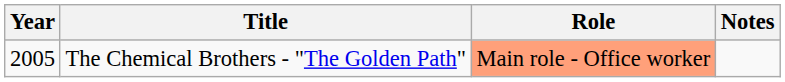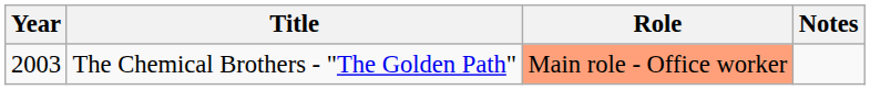 <table class="wikitable sortable">
 <tr>
 <th>Year</th>
 <th>Title</th>
 <th>Role</th>
 <th>Notes</th>
 </tr>
 <tr>
-<td>2005</td>
+<td>2003</td>
 <td>The Chemical Brothers - "<a href='#'>The Golden Path</a>"</td>
 <td style="background: lightsalmon;">Main role - Office worker</td>
 <td></td>
 </tr>
 </table>
